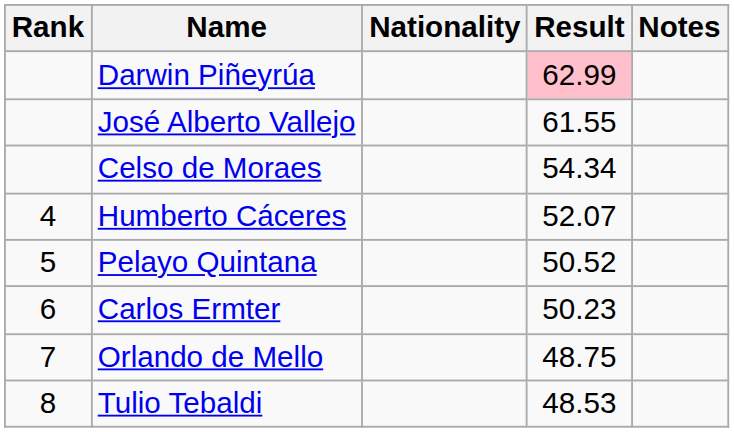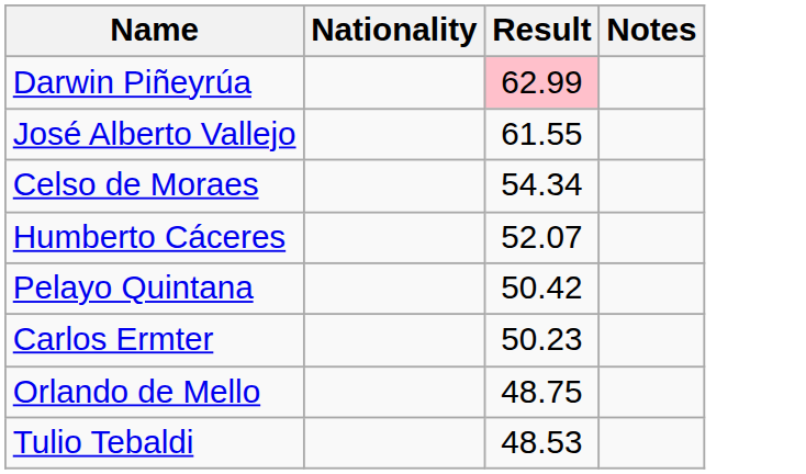 <table class="wikitable sortable" style="text-align:center">
 <tr>
-<th>Rank</th>
 <th>Name</th>
 <th>Nationality</th>
 <th>Result</th>
 <th>Notes</th>
 </tr>
 <tr>
-<td></td>
 <td align=left><a href='#'>Darwin Piñeyrúa</a></td>
 <td align=left></td>
 <td style="background: pink;">62.99</td>
 <td></td>
 </tr>
 <tr>
-<td></td>
 <td align=left><a href='#'>José Alberto Vallejo</a></td>
 <td align=left></td>
 <td>61.55</td>
 <td></td>
 </tr>
 <tr>
-<td></td>
 <td align=left><a href='#'>Celso de Moraes</a></td>
 <td align=left></td>
 <td>54.34</td>
 <td></td>
 </tr>
 <tr>
-<td>4</td>
 <td align=left><a href='#'>Humberto Cáceres</a></td>
 <td align=left></td>
 <td>52.07</td>
 <td></td>
 </tr>
 <tr>
-<td>5</td>
 <td align=left><a href='#'>Pelayo Quintana</a></td>
 <td align=left></td>
-<td>50.52</td>
+<td>50.42</td>
 <td></td>
 </tr>
 <tr>
-<td>6</td>
 <td align=left><a href='#'>Carlos Ermter</a></td>
 <td align=left></td>
 <td>50.23</td>
 <td></td>
 </tr>
 <tr>
-<td>7</td>
 <td align=left><a href='#'>Orlando de Mello</a></td>
 <td align=left></td>
 <td>48.75</td>
 <td></td>
 </tr>
 <tr>
-<td>8</td>
 <td align=left><a href='#'>Tulio Tebaldi</a></td>
 <td align=left></td>
 <td>48.53</td>
 <td></td>
 </tr>
 </table>
